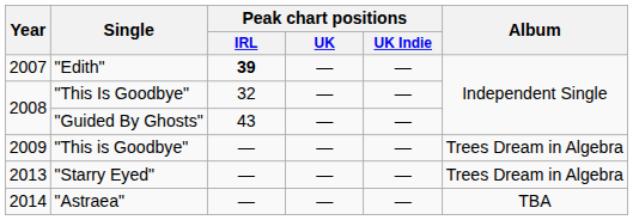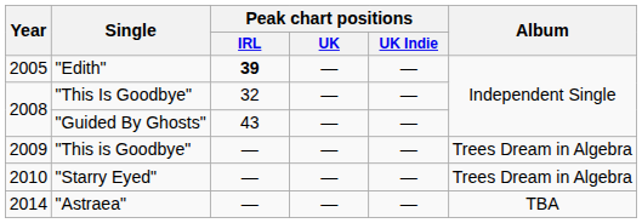 <table class="wikitable" style="text-align:center;">
 <tr>
 <th rowspan="2">Year</th>
 <th rowspan="2">Single</th>
 <th colspan="3">Peak chart positions</th>
 <th rowspan="2">Album</th>
 </tr>
 <tr>
 <th style="width:5em;font-size:85%"><a href='#'>IRL</a><br></th>
 <th style="width:5em;font-size:85%"><a href='#'>UK</a></th>
 <th style="width:5em;font-size:85%"><a href='#'>UK Indie</a></th>
 </tr>
 <tr>
-<td rowspan="1">2007</td>
+<td rowspan="1">2005</td>
 <td style="text-align:left;">"Edith"</td>
 <td><strong>39</strong></td>
 <td>—</td>
 <td>—</td>
 <td rowspan="3">Independent Single</td>
 </tr>
 <tr>
 <td rowspan="2">2008</td>
 <td style="text-align:left;">"This Is Goodbye"</td>
 <td>32</td>
 <td>—</td>
 <td>—</td>
 </tr>
 <tr>
 <td style="text-align:left;">"Guided By Ghosts"</td>
 <td>43</td>
 <td>—</td>
 <td>—</td>
 </tr>
 <tr>
 <td rowspan="1">2009</td>
 <td style="text-align:left;">"This is Goodbye"</td>
 <td>—</td>
 <td>—</td>
 <td>—</td>
 <td>Trees Dream in Algebra</td>
 </tr>
 <tr>
-<td rowspan="1">2013</td>
+<td rowspan="1">2010</td>
 <td style="text-align:left;">"Starry Eyed"</td>
 <td>—</td>
 <td>—</td>
 <td>—</td>
 <td>Trees Dream in Algebra</td>
 </tr>
 <tr>
 <td rowspan="1">2014</td>
 <td style="text-align:left;">"Astraea"</td>
 <td>—</td>
 <td>—</td>
 <td>—</td>
 <td>TBA</td>
 </tr>
 </table>
